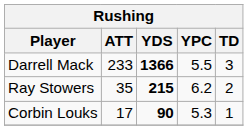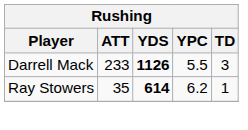 <table class="wikitable">
 <tr>
 <th colspan="5" align="center">Rushing</th>
 </tr>
 <tr>
 <th>Player</th>
 <th>ATT</th>
 <th>YDS</th>
 <th>YPC</th>
 <th>TD</th>
 </tr>
 <tr>
 <td>Darrell Mack</td>
 <td align="right">233</td>
-<td align="right"><strong>1366</strong></td>
+<td align="right"><strong>1126</strong></td>
 <td align="right">5.5</td>
 <td align="center">3</td>
 </tr>
 <tr>
 <td>Ray Stowers</td>
 <td align="right">35</td>
-<td align="right"><strong>215</strong></td>
+<td align="right"><strong>614</strong></td>
 <td align="right">6.2</td>
-<td align="center">2</td>
-</tr>
-<tr>
-<td>Corbin Louks</td>
-<td align="right">17</td>
-<td align="right"><strong>90</strong></td>
-<td align="right">5.3</td>
 <td align="center">1</td>
 </tr>
 <tr>
 </tr>
 </table>
